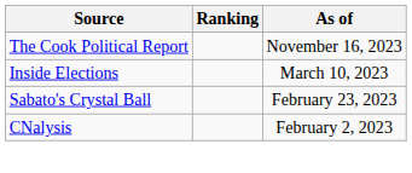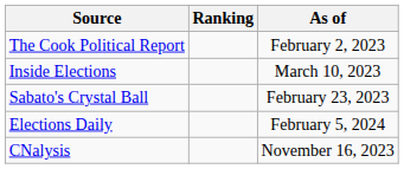 <table class="wikitable" style="text-align:center">
 <tr>
 <th>Source</th>
 <th>Ranking</th>
 <th>As of</th>
 </tr>
 <tr>
 <td style="text-align:left"><a href='#'>The Cook Political Report</a></td>
 <td></td>
-<td>November 16, 2023</td>
+<td>February 2, 2023</td>
 </tr>
 <tr>
 <td style="text-align:left"><a href='#'>Inside Elections</a></td>
 <td></td>
 <td>March 10, 2023</td>
 </tr>
 <tr>
 <td style="text-align:left"><a href='#'>Sabato's Crystal Ball</a></td>
 <td></td>
 <td>February 23, 2023</td>
 </tr>
 <tr>
+<td style="text-align:left"><a href='#'>Elections Daily</a></td>
+<td></td>
+<td>February 5, 2024</td>
+</tr>
+<tr>
 <td style="text-align:left"><a href='#'>CNalysis</a></td>
 <td></td>
-<td>February 2, 2023</td>
+<td>November 16, 2023</td>
 </tr>
 </table>
